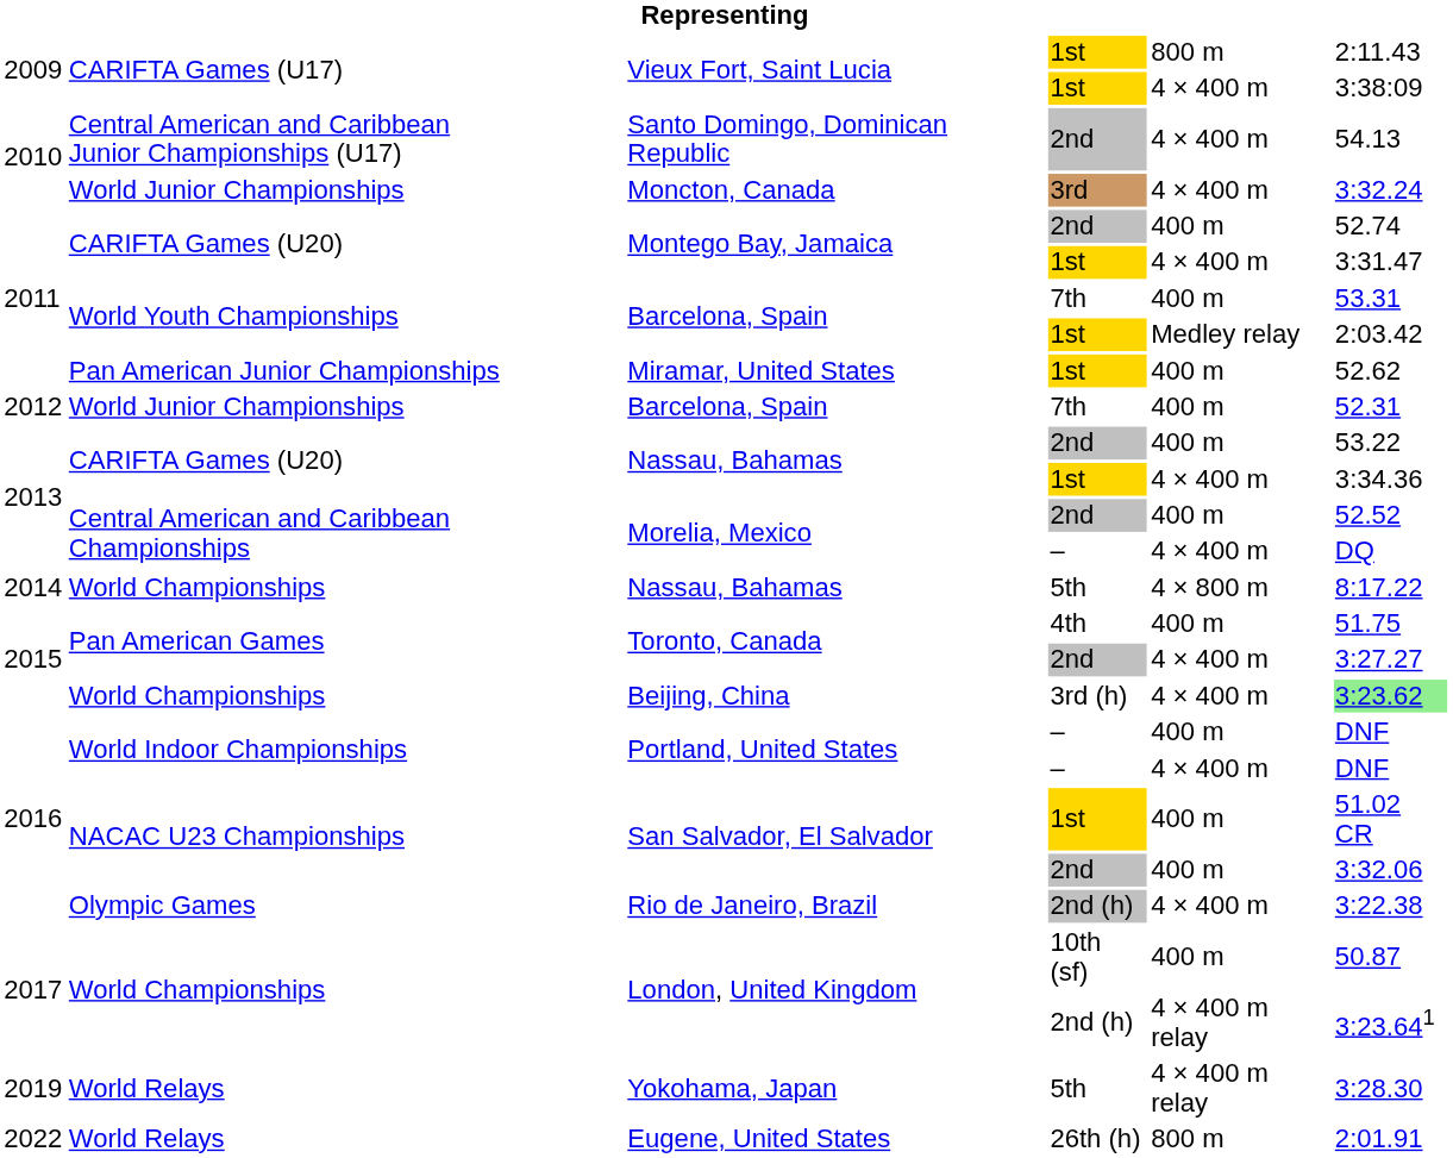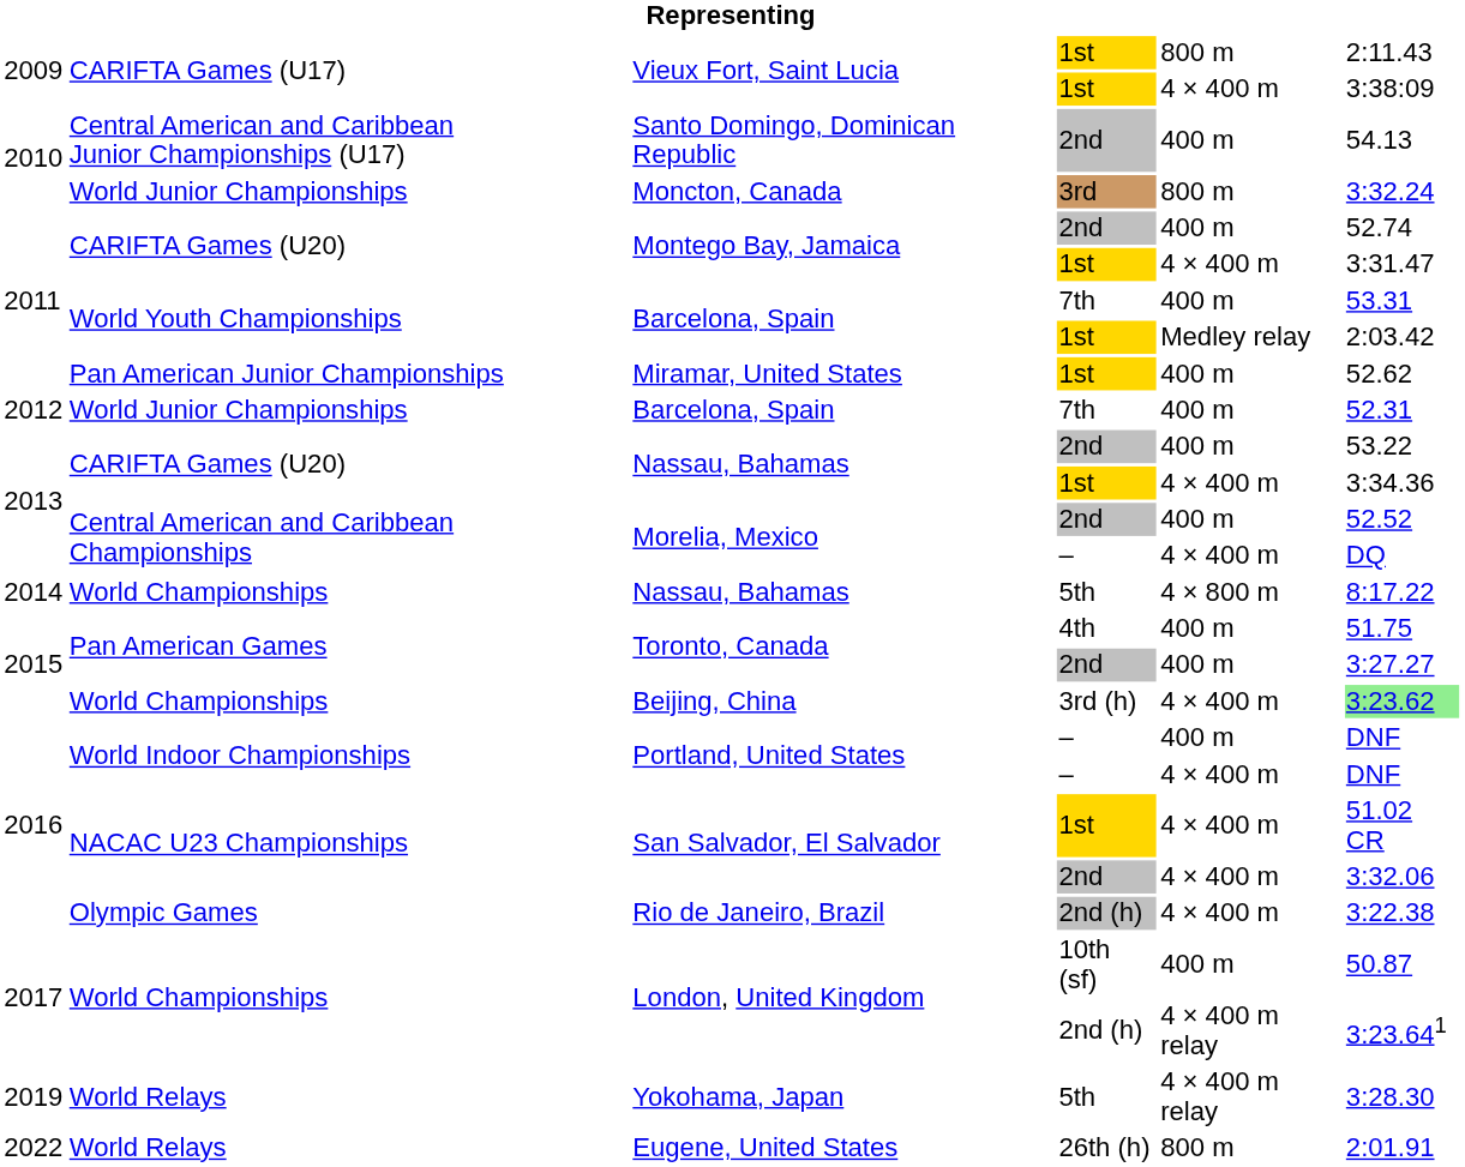 <table>
 <tr>
 <th colspan="6">Representing </th>
 </tr>
 <tr>
 <td rowspan=2>2009</td>
 <td rowspan=2><a href='#'>CARIFTA Games</a> (U17)</td>
 <td rowspan=2><a href='#'>Vieux Fort, Saint Lucia</a></td>
 <td bgcolor=gold>1st</td>
 <td>800 m</td>
 <td>2:11.43</td>
 </tr>
 <tr>
 <td bgcolor=gold>1st</td>
 <td>4 × 400 m</td>
 <td>3:38:09</td>
 </tr>
 <tr>
 <td rowspan=2>2010</td>
 <td><a href='#'>Central American and Caribbean<br>Junior Championships</a> (U17)</td>
 <td><a href='#'>Santo Domingo, Dominican Republic</a></td>
 <td bgcolor=silver>2nd</td>
-<td>4 × 400 m</td>
+<td>400 m</td>
 <td>54.13</td>
 </tr>
 <tr>
 <td><a href='#'>World Junior Championships</a></td>
 <td><a href='#'>Moncton, Canada</a></td>
 <td bgcolor=cc9966>3rd</td>
-<td>4 × 400 m</td>
+<td>800 m</td>
 <td><a href='#'>3:32.24</a></td>
 </tr>
 <tr>
 <td rowspan=5>2011</td>
 <td rowspan=2><a href='#'>CARIFTA Games</a> (U20)</td>
 <td rowspan=2><a href='#'>Montego Bay, Jamaica</a></td>
 <td bgcolor=silver>2nd</td>
 <td>400 m</td>
 <td>52.74</td>
 </tr>
 <tr>
 <td bgcolor=gold>1st</td>
 <td>4 × 400 m</td>
 <td>3:31.47</td>
 </tr>
 <tr>
 <td rowspan=2><a href='#'>World Youth Championships</a></td>
 <td rowspan=2><a href='#'>Barcelona, Spain</a></td>
 <td>7th</td>
 <td>400 m</td>
 <td><a href='#'>53.31</a></td>
 </tr>
 <tr>
 <td bgcolor=gold>1st</td>
 <td>Medley relay</td>
 <td>2:03.42</td>
 </tr>
 <tr>
 <td><a href='#'>Pan American Junior Championships</a></td>
 <td><a href='#'>Miramar, United States</a></td>
 <td bgcolor=gold>1st</td>
 <td>400 m</td>
 <td>52.62</td>
 </tr>
 <tr>
 <td>2012</td>
 <td><a href='#'>World Junior Championships</a></td>
 <td><a href='#'>Barcelona, Spain</a></td>
 <td>7th</td>
 <td>400 m</td>
 <td><a href='#'>52.31</a></td>
 </tr>
 <tr>
 <td rowspan=4>2013</td>
 <td rowspan=2><a href='#'>CARIFTA Games</a> (U20)</td>
 <td rowspan=2><a href='#'>Nassau, Bahamas</a></td>
 <td bgcolor=silver>2nd</td>
 <td>400 m</td>
 <td>53.22</td>
 </tr>
 <tr>
 <td bgcolor=gold>1st</td>
 <td>4 × 400 m</td>
 <td>3:34.36</td>
 </tr>
 <tr>
 <td rowspan=2><a href='#'>Central American and Caribbean Championships</a></td>
 <td rowspan=2><a href='#'>Morelia, Mexico</a></td>
 <td bgcolor=silver>2nd</td>
 <td>400 m</td>
 <td><a href='#'>52.52</a></td>
 </tr>
 <tr>
 <td>–</td>
 <td>4 × 400 m</td>
 <td><a href='#'>DQ</a></td>
 </tr>
 <tr>
 <td>2014</td>
 <td><a href='#'>World Championships</a></td>
 <td><a href='#'>Nassau, Bahamas</a></td>
 <td>5th</td>
 <td>4 × 800 m</td>
 <td><a href='#'>8:17.22</a></td>
 </tr>
 <tr>
 <td rowspan=3>2015</td>
 <td rowspan=2><a href='#'>Pan American Games</a></td>
 <td rowspan=2><a href='#'>Toronto, Canada</a></td>
 <td>4th</td>
 <td>400 m</td>
 <td><a href='#'>51.75</a></td>
 </tr>
 <tr>
 <td bgcolor=silver>2nd</td>
-<td>4 × 400 m</td>
+<td>400 m</td>
 <td><a href='#'>3:27.27</a></td>
 </tr>
 <tr>
 <td><a href='#'>World Championships</a></td>
 <td><a href='#'>Beijing, China</a></td>
 <td>3rd (h)</td>
 <td>4 × 400 m</td>
 <td style="background: lightgreen;"><a href='#'>3:23.62</a></td>
 </tr>
 <tr>
 <td rowspan=5>2016</td>
 <td rowspan=2><a href='#'>World Indoor Championships</a></td>
 <td rowspan=2><a href='#'>Portland, United States</a></td>
 <td>–</td>
 <td>400 m</td>
 <td><a href='#'>DNF</a></td>
 </tr>
 <tr>
 <td>–</td>
 <td>4 × 400 m</td>
 <td><a href='#'>DNF</a></td>
 </tr>
 <tr>
 <td rowspan=2><a href='#'>NACAC U23 Championships</a></td>
 <td rowspan=2><a href='#'>San Salvador, El Salvador</a></td>
 <td bgcolor=gold>1st</td>
-<td>400 m</td>
+<td>4 × 400 m</td>
 <td><a href='#'>51.02</a> <a href='#'>CR</a></td>
 </tr>
 <tr>
 <td bgcolor=silver>2nd</td>
-<td>400 m</td>
+<td>4 × 400 m</td>
 <td><a href='#'>3:32.06</a></td>
 </tr>
 <tr>
 <td><a href='#'>Olympic Games</a></td>
 <td><a href='#'>Rio de Janeiro, Brazil</a></td>
 <td bgcolor=silver>2nd (h)</td>
 <td>4 × 400 m</td>
 <td><a href='#'>3:22.38</a></td>
 </tr>
 <tr>
 <td rowspan=2>2017</td>
 <td rowspan=2><a href='#'>World Championships</a></td>
 <td rowspan=2><a href='#'>London</a>, <a href='#'>United Kingdom</a></td>
 <td>10th (sf)</td>
 <td>400 m</td>
 <td><a href='#'>50.87</a></td>
 </tr>
 <tr>
 <td>2nd (h)</td>
 <td>4 × 400 m relay</td>
 <td><a href='#'>3:23.64</a><sup>1</sup></td>
 </tr>
 <tr>
 <td>2019</td>
 <td><a href='#'>World Relays</a></td>
 <td><a href='#'>Yokohama, Japan</a></td>
 <td>5th</td>
 <td>4 × 400 m relay</td>
 <td><a href='#'>3:28.30</a></td>
 </tr>
 <tr>
 <td>2022</td>
 <td><a href='#'>World Relays</a></td>
 <td><a href='#'>Eugene, United States</a></td>
 <td>26th (h)</td>
 <td>800 m</td>
 <td><a href='#'>2:01.91</a></td>
 </tr>
 </table>
